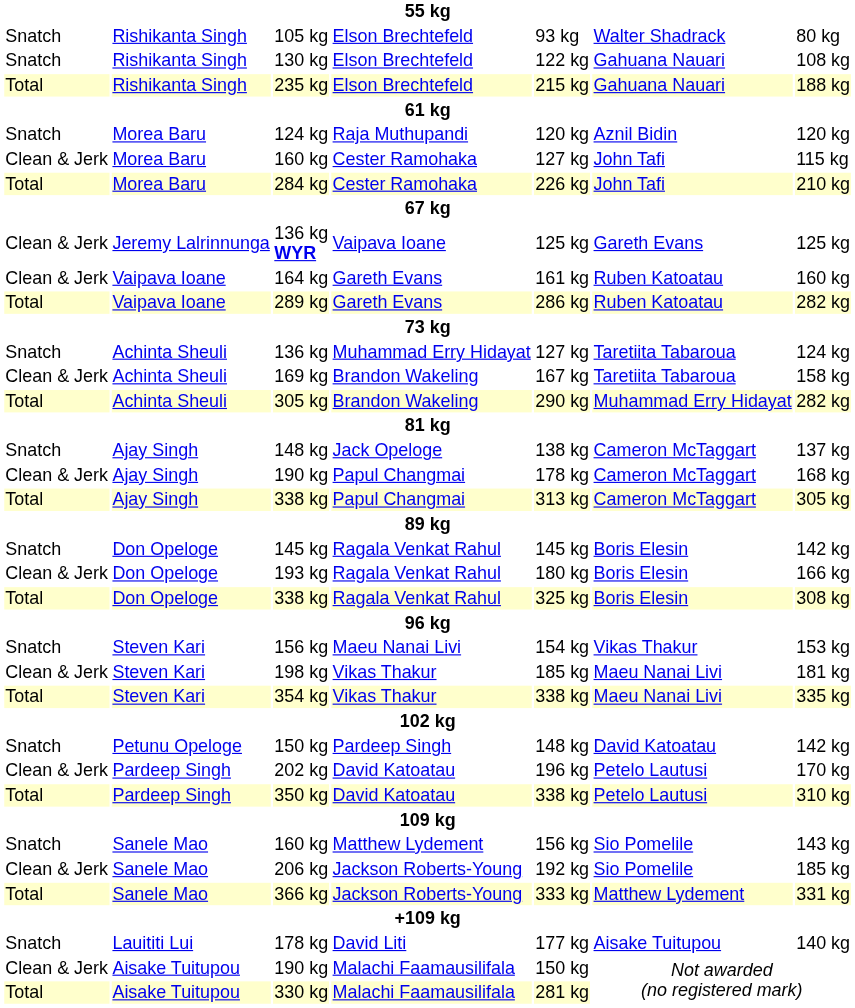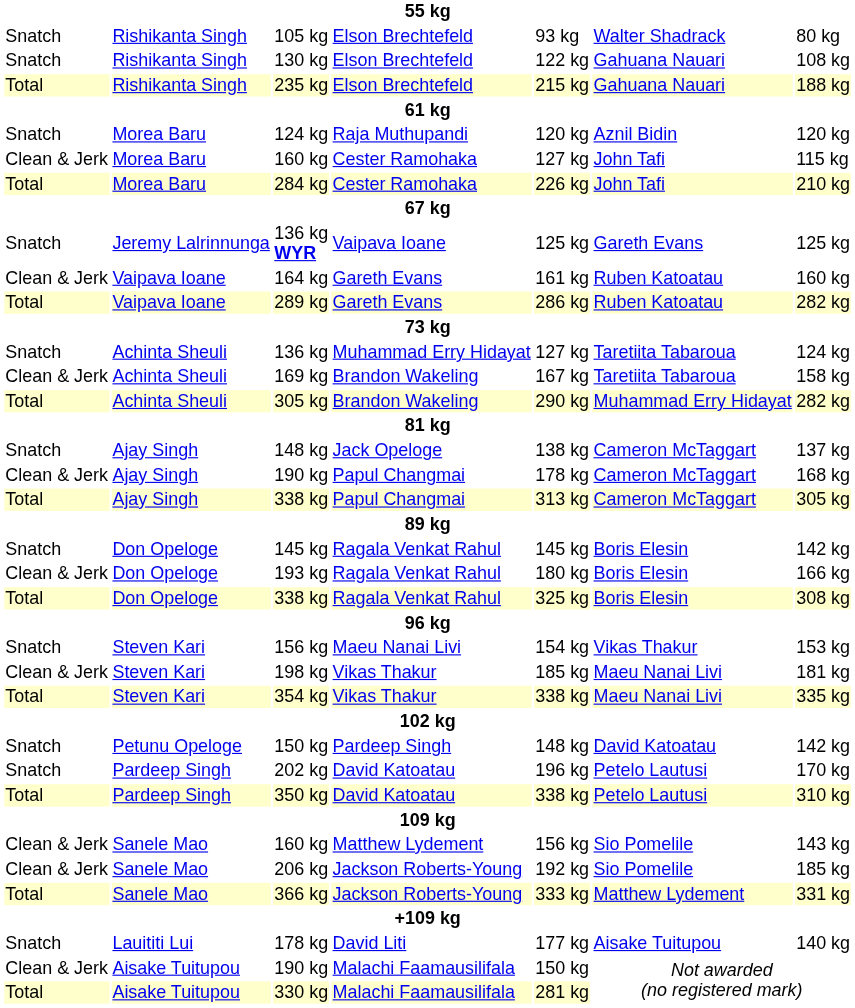 <table>
 <tr>
 <th colspan=7>55 kg</th>
 </tr>
 <tr>
 <td>Snatch</td>
 <td><a href='#'>Rishikanta Singh</a><br></td>
 <td>105 kg</td>
 <td><a href='#'>Elson Brechtefeld</a><br></td>
 <td>93 kg</td>
 <td><a href='#'>Walter Shadrack</a><br></td>
 <td>80 kg</td>
 </tr>
 <tr>
 <td>Snatch</td>
 <td><a href='#'>Rishikanta Singh</a><br></td>
 <td>130 kg</td>
 <td><a href='#'>Elson Brechtefeld</a><br></td>
 <td>122 kg</td>
 <td><a href='#'>Gahuana Nauari</a><br></td>
 <td>108 kg</td>
 </tr>
 <tr bgcolor=ffffcc>
 <td>Total</td>
 <td><a href='#'>Rishikanta Singh</a><br></td>
 <td>235 kg</td>
 <td><a href='#'>Elson Brechtefeld</a><br></td>
 <td>215 kg</td>
 <td><a href='#'>Gahuana Nauari</a><br></td>
 <td>188 kg</td>
 </tr>
 <tr>
 <th colspan=7>61 kg</th>
 </tr>
 <tr>
 <td>Snatch</td>
 <td><a href='#'>Morea Baru</a><br></td>
 <td>124 kg</td>
 <td><a href='#'>Raja Muthupandi</a><br></td>
 <td>120 kg</td>
 <td><a href='#'>Aznil Bidin</a><br></td>
 <td>120 kg</td>
 </tr>
 <tr>
 <td>Clean & Jerk</td>
 <td><a href='#'>Morea Baru</a><br></td>
 <td>160 kg</td>
 <td><a href='#'>Cester Ramohaka</a><br></td>
 <td>127 kg</td>
 <td><a href='#'>John Tafi</a><br></td>
 <td>115 kg</td>
 </tr>
 <tr bgcolor=ffffcc>
 <td>Total</td>
 <td><a href='#'>Morea Baru</a><br></td>
 <td>284 kg</td>
 <td><a href='#'>Cester Ramohaka</a><br></td>
 <td>226 kg</td>
 <td><a href='#'>John Tafi</a><br></td>
 <td>210 kg</td>
 </tr>
 <tr>
 <th colspan=7>67 kg</th>
 </tr>
 <tr>
-<td>Clean & Jerk</td>
+<td>Snatch</td>
 <td><a href='#'>Jeremy Lalrinnunga</a><br></td>
 <td>136 kg<br><strong><a href='#'>WYR</a></strong></td>
 <td><a href='#'>Vaipava Ioane</a><br></td>
 <td>125 kg</td>
 <td><a href='#'>Gareth Evans</a><br></td>
 <td>125 kg</td>
 </tr>
 <tr>
 <td>Clean & Jerk</td>
 <td><a href='#'>Vaipava Ioane</a><br></td>
 <td>164 kg</td>
 <td><a href='#'>Gareth Evans</a><br></td>
 <td>161 kg</td>
 <td><a href='#'>Ruben Katoatau</a><br></td>
 <td>160 kg</td>
 </tr>
 <tr bgcolor=ffffcc>
 <td>Total</td>
 <td><a href='#'>Vaipava Ioane</a><br></td>
 <td>289 kg</td>
 <td><a href='#'>Gareth Evans</a><br></td>
 <td>286 kg</td>
 <td><a href='#'>Ruben Katoatau</a><br></td>
 <td>282 kg</td>
 </tr>
 <tr>
 <th colspan=7>73 kg</th>
 </tr>
 <tr>
 <td>Snatch</td>
 <td><a href='#'>Achinta Sheuli</a><br></td>
 <td>136 kg</td>
 <td><a href='#'>Muhammad Erry Hidayat</a><br></td>
 <td>127 kg</td>
 <td><a href='#'>Taretiita Tabaroua</a><br></td>
 <td>124 kg</td>
 </tr>
 <tr>
 <td>Clean & Jerk</td>
 <td><a href='#'>Achinta Sheuli</a><br></td>
 <td>169 kg</td>
 <td><a href='#'>Brandon Wakeling</a><br></td>
 <td>167 kg</td>
 <td><a href='#'>Taretiita Tabaroua</a><br></td>
 <td>158 kg</td>
 </tr>
 <tr bgcolor=ffffcc>
 <td>Total</td>
 <td><a href='#'>Achinta Sheuli</a><br></td>
 <td>305 kg</td>
 <td><a href='#'>Brandon Wakeling</a><br></td>
 <td>290 kg</td>
 <td><a href='#'>Muhammad Erry Hidayat</a><br></td>
 <td>282 kg</td>
 </tr>
 <tr>
 <th colspan=7>81 kg</th>
 </tr>
 <tr>
 <td>Snatch</td>
 <td><a href='#'>Ajay Singh</a><br></td>
 <td>148 kg</td>
 <td><a href='#'>Jack Opeloge</a><br></td>
 <td>138 kg</td>
 <td><a href='#'>Cameron McTaggart</a><br></td>
 <td>137 kg</td>
 </tr>
 <tr>
 <td>Clean & Jerk</td>
 <td><a href='#'>Ajay Singh</a><br></td>
 <td>190 kg</td>
 <td><a href='#'>Papul Changmai</a><br></td>
 <td>178 kg</td>
 <td><a href='#'>Cameron McTaggart</a><br></td>
 <td>168 kg</td>
 </tr>
 <tr bgcolor=ffffcc>
 <td>Total</td>
 <td><a href='#'>Ajay Singh</a><br></td>
 <td>338 kg</td>
 <td><a href='#'>Papul Changmai</a><br></td>
 <td>313 kg</td>
 <td><a href='#'>Cameron McTaggart</a><br></td>
 <td>305 kg</td>
 </tr>
 <tr>
 <th colspan=7>89 kg</th>
 </tr>
 <tr>
 <td>Snatch</td>
 <td><a href='#'>Don Opeloge</a><br></td>
 <td>145 kg</td>
 <td><a href='#'>Ragala Venkat Rahul</a><br></td>
 <td>145 kg</td>
 <td><a href='#'>Boris Elesin</a><br></td>
 <td>142 kg</td>
 </tr>
 <tr>
 <td>Clean & Jerk</td>
 <td><a href='#'>Don Opeloge</a><br></td>
 <td>193 kg</td>
 <td><a href='#'>Ragala Venkat Rahul</a><br></td>
 <td>180 kg</td>
 <td><a href='#'>Boris Elesin</a><br></td>
 <td>166 kg</td>
 </tr>
 <tr bgcolor=ffffcc>
 <td>Total</td>
 <td><a href='#'>Don Opeloge</a><br></td>
 <td>338 kg</td>
 <td><a href='#'>Ragala Venkat Rahul</a><br></td>
 <td>325 kg</td>
 <td><a href='#'>Boris Elesin</a><br></td>
 <td>308 kg</td>
 </tr>
 <tr>
 <th colspan=7>96 kg</th>
 </tr>
 <tr>
 <td>Snatch</td>
 <td><a href='#'>Steven Kari</a><br></td>
 <td>156 kg</td>
 <td><a href='#'>Maeu Nanai Livi</a><br></td>
 <td>154 kg</td>
 <td><a href='#'>Vikas Thakur</a><br></td>
 <td>153 kg</td>
 </tr>
 <tr>
 <td>Clean & Jerk</td>
 <td><a href='#'>Steven Kari</a><br></td>
 <td>198 kg</td>
 <td><a href='#'>Vikas Thakur</a><br></td>
 <td>185 kg</td>
 <td><a href='#'>Maeu Nanai Livi</a><br></td>
 <td>181 kg</td>
 </tr>
 <tr bgcolor=ffffcc>
 <td>Total</td>
 <td><a href='#'>Steven Kari</a><br></td>
 <td>354 kg</td>
 <td><a href='#'>Vikas Thakur</a><br></td>
 <td>338 kg</td>
 <td><a href='#'>Maeu Nanai Livi</a><br></td>
 <td>335 kg</td>
 </tr>
 <tr>
 <th colspan=7>102 kg</th>
 </tr>
 <tr>
 <td>Snatch</td>
 <td><a href='#'>Petunu Opeloge</a><br></td>
 <td>150 kg</td>
 <td><a href='#'>Pardeep Singh</a><br></td>
 <td>148 kg</td>
 <td><a href='#'>David Katoatau</a><br></td>
 <td>142 kg</td>
 </tr>
 <tr>
-<td>Clean & Jerk</td>
+<td>Snatch</td>
 <td><a href='#'>Pardeep Singh</a><br></td>
 <td>202 kg</td>
 <td><a href='#'>David Katoatau</a><br></td>
 <td>196 kg</td>
 <td><a href='#'>Petelo Lautusi</a><br></td>
 <td>170 kg</td>
 </tr>
 <tr bgcolor=ffffcc>
 <td>Total</td>
 <td><a href='#'>Pardeep Singh</a><br></td>
 <td>350 kg</td>
 <td><a href='#'>David Katoatau</a><br></td>
 <td>338 kg</td>
 <td><a href='#'>Petelo Lautusi</a><br></td>
 <td>310 kg</td>
 </tr>
 <tr>
 <th colspan=7>109 kg</th>
 </tr>
 <tr>
-<td>Snatch</td>
+<td>Clean & Jerk</td>
 <td><a href='#'>Sanele Mao</a><br></td>
 <td>160 kg</td>
 <td><a href='#'>Matthew Lydement</a><br></td>
 <td>156 kg</td>
 <td><a href='#'>Sio Pomelile</a><br></td>
 <td>143 kg</td>
 </tr>
 <tr>
 <td>Clean & Jerk</td>
 <td><a href='#'>Sanele Mao</a><br></td>
 <td>206 kg</td>
 <td><a href='#'>Jackson Roberts-Young</a><br></td>
 <td>192 kg</td>
 <td><a href='#'>Sio Pomelile</a><br></td>
 <td>185 kg</td>
 </tr>
 <tr bgcolor=ffffcc>
 <td>Total</td>
 <td><a href='#'>Sanele Mao</a><br></td>
 <td>366 kg</td>
 <td><a href='#'>Jackson Roberts-Young</a><br></td>
 <td>333 kg</td>
 <td><a href='#'>Matthew Lydement</a><br></td>
 <td>331 kg</td>
 </tr>
 <tr>
 <th colspan=7>+109 kg</th>
 </tr>
 <tr>
 <td>Snatch</td>
 <td><a href='#'>Lauititi Lui</a><br></td>
 <td>178 kg</td>
 <td><a href='#'>David Liti</a><br></td>
 <td>177 kg</td>
 <td><a href='#'>Aisake Tuitupou</a><br></td>
 <td>140 kg</td>
 </tr>
 <tr>
 <td>Clean & Jerk</td>
 <td><a href='#'>Aisake Tuitupou</a><br></td>
 <td>190 kg</td>
 <td><a href='#'>Malachi Faamausilifala</a><br></td>
 <td>150 kg</td>
 <td align=center rowspan=2 colspan=2><em>Not awarded<br>(no registered mark)</em></td>
 </tr>
 <tr bgcolor=ffffcc>
 <td>Total</td>
 <td><a href='#'>Aisake Tuitupou</a><br></td>
 <td>330 kg</td>
 <td><a href='#'>Malachi Faamausilifala</a><br></td>
 <td>281 kg</td>
 </tr>
 </table>
